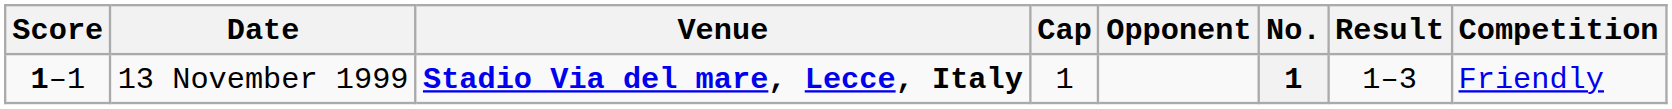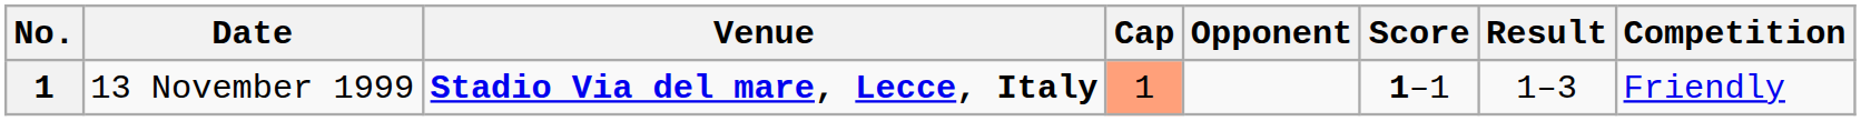 <table class="wikitable sortable plainrowheaders">
 <tr>
-<th scope=col>Score</th>
+<th scope=col>No.</th>
 <th scope=col data-sort-type=date>Date</th>
 <th scope=col>Venue</th>
 <th scope=col>Cap</th>
 <th scope=col>Opponent</th>
-<th scope=col>No.</th>
+<th scope=col>Score</th>
 <th scope=col>Result</th>
 <th scope=col>Competition</th>
 </tr>
 <tr>
-<td align=center><strong>1</strong>–1</td>
+<th scope=row>1</th>
 <td>13 November 1999</td>
 <td><strong><a href='#'>Stadio Via del mare</a>, <a href='#'>Lecce</a>, Italy</strong></td>
-<td align=center>1</td>
+<td align=center style="background: lightsalmon;">1</td>
 <td></td>
-<th scope=row>1</th>
+<td align=center><strong>1</strong>–1</td>
 <td align=center>1–3</td>
 <td><a href='#'>Friendly</a></td>
 </tr>
 </table>
